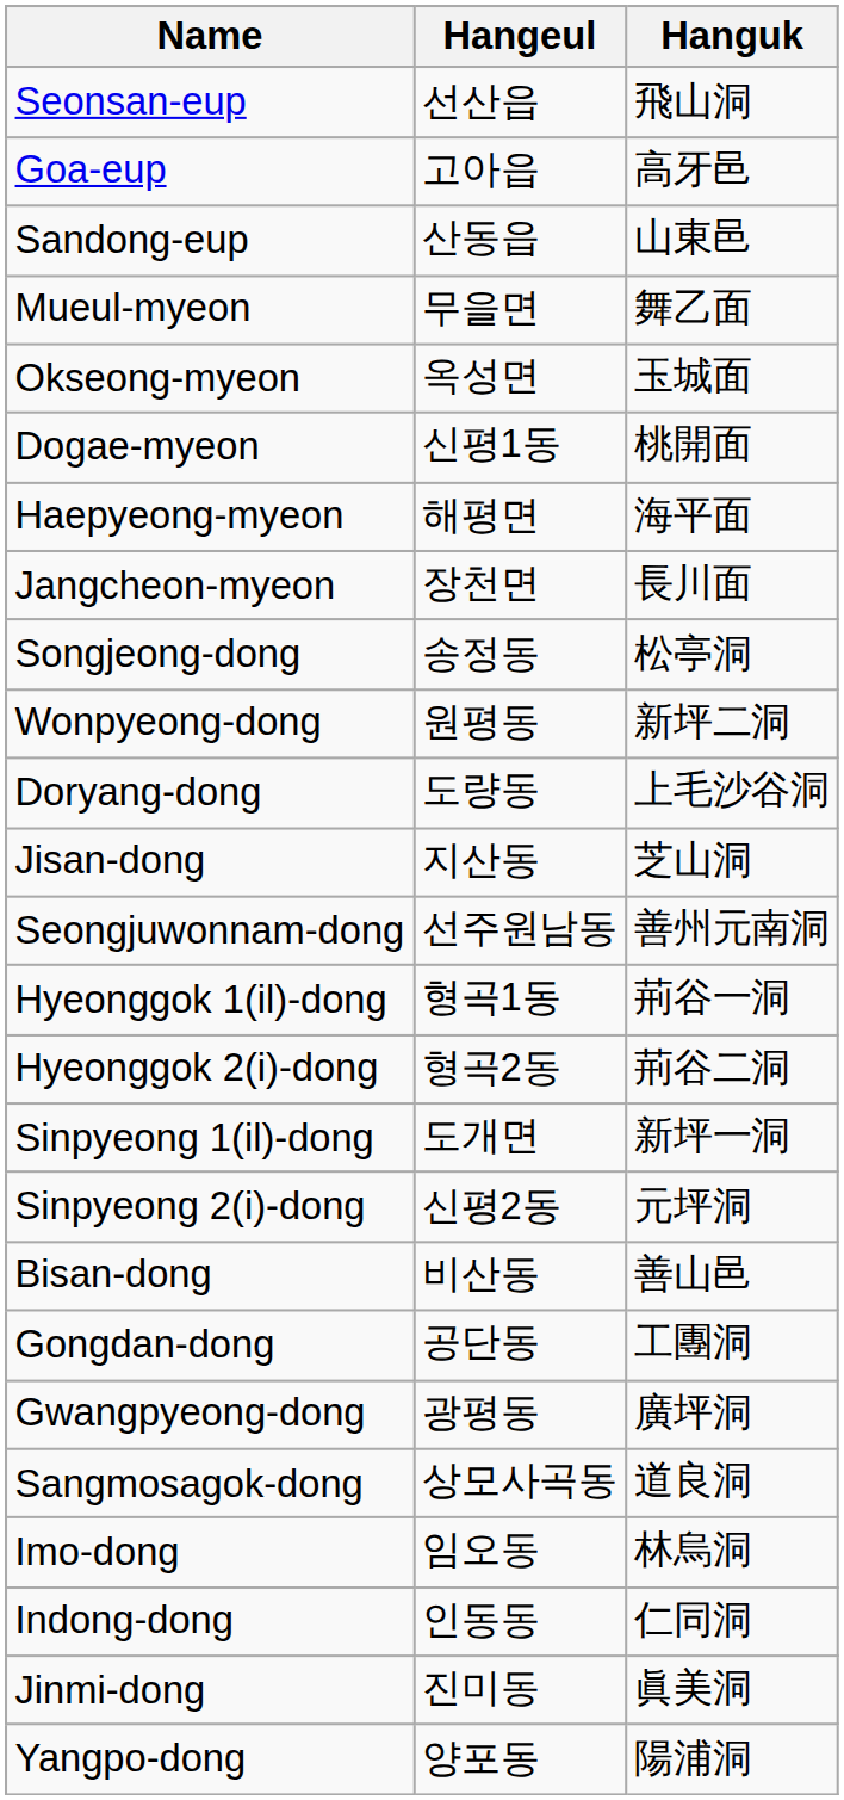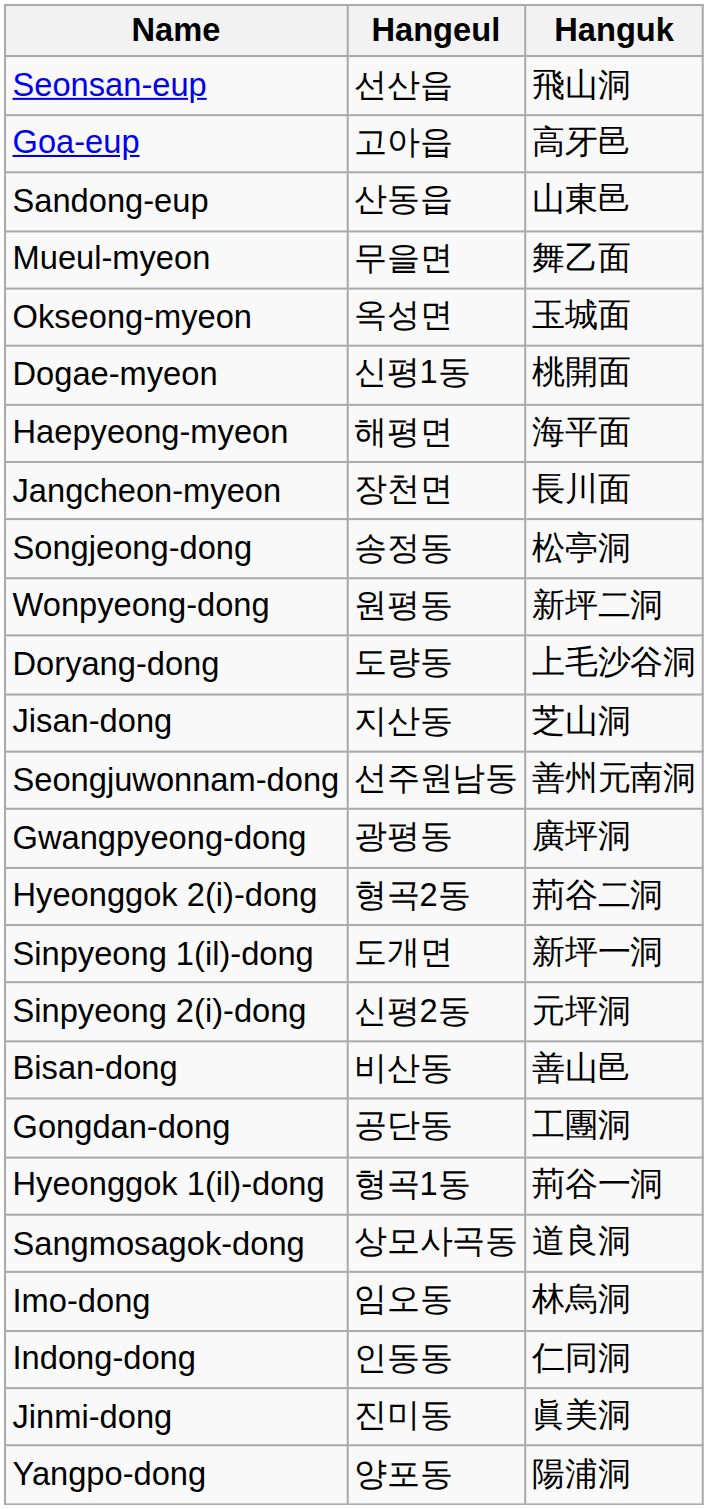 <table class="wikitable sortable">
 <tr>
 <th>Name</th>
 <th>Hangeul</th>
 <th>Hanguk</th>
 </tr>
 <tr>
 <td><a href='#'>Seonsan-eup</a></td>
 <td>선산읍</td>
 <td>飛山洞</td>
 </tr>
 <tr>
 <td><a href='#'>Goa-eup</a></td>
 <td>고아읍</td>
 <td>高牙邑</td>
 </tr>
 <tr>
 <td>Sandong-eup</td>
 <td>산동읍</td>
 <td>山東邑</td>
 </tr>
 <tr>
 <td>Mueul-myeon</td>
 <td>무을면</td>
 <td>舞乙面</td>
 </tr>
 <tr>
 <td>Okseong-myeon</td>
 <td>옥성면</td>
 <td>玉城面</td>
 </tr>
 <tr>
 <td>Dogae-myeon</td>
 <td>신평1동</td>
 <td>桃開面</td>
 </tr>
 <tr>
 <td>Haepyeong-myeon</td>
 <td>해평면</td>
 <td>海平面</td>
 </tr>
 <tr>
 <td>Jangcheon-myeon</td>
 <td>장천면</td>
 <td>長川面</td>
 </tr>
 <tr>
 <td>Songjeong-dong</td>
 <td>송정동</td>
 <td>松亭洞</td>
 </tr>
 <tr>
 <td>Wonpyeong-dong</td>
 <td>원평동</td>
 <td>新坪二洞</td>
 </tr>
 <tr>
 <td>Doryang-dong</td>
 <td>도량동</td>
 <td>上毛沙谷洞</td>
 </tr>
 <tr>
 <td>Jisan-dong</td>
 <td>지산동</td>
 <td>芝山洞</td>
 </tr>
 <tr>
 <td>Seongjuwonnam-dong</td>
 <td>선주원남동</td>
 <td>善州元南洞</td>
 </tr>
 <tr>
-<td>Hyeonggok 1(il)-dong</td>
-<td>형곡1동</td>
-<td>荊谷一洞</td>
+<td>Gwangpyeong-dong</td>
+<td>광평동</td>
+<td>廣坪洞</td>
 </tr>
 <tr>
 <td>Hyeonggok 2(i)-dong</td>
 <td>형곡2동</td>
 <td>荊谷二洞</td>
 </tr>
 <tr>
 <td>Sinpyeong 1(il)-dong</td>
 <td>도개면</td>
 <td>新坪一洞</td>
 </tr>
 <tr>
 <td>Sinpyeong 2(i)-dong</td>
 <td>신평2동</td>
 <td>元坪洞</td>
 </tr>
 <tr>
 <td>Bisan-dong</td>
 <td>비산동</td>
 <td>善山邑</td>
 </tr>
 <tr>
 <td>Gongdan-dong</td>
 <td>공단동</td>
 <td>工團洞</td>
 </tr>
 <tr>
-<td>Gwangpyeong-dong</td>
-<td>광평동</td>
-<td>廣坪洞</td>
+<td>Hyeonggok 1(il)-dong</td>
+<td>형곡1동</td>
+<td>荊谷一洞</td>
 </tr>
 <tr>
 <td>Sangmosagok-dong</td>
 <td>상모사곡동</td>
 <td>道良洞</td>
 </tr>
 <tr>
 <td>Imo-dong</td>
 <td>임오동</td>
 <td>林烏洞</td>
 </tr>
 <tr>
 <td>Indong-dong</td>
 <td>인동동</td>
 <td>仁同洞</td>
 </tr>
 <tr>
 <td>Jinmi-dong</td>
 <td>진미동</td>
 <td>眞美洞</td>
 </tr>
 <tr>
 <td>Yangpo-dong</td>
 <td>양포동</td>
 <td>陽浦洞</td>
 </tr>
 </table>
